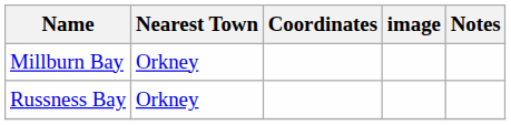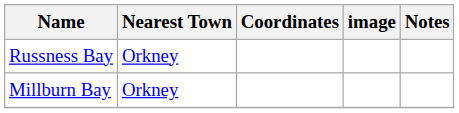 <table class="wikitable sortable" style="table-layout:fixed;background-color:#FEFEFE;font-size:95%;padding:0.30em;line-height:1.35em;">
 <tr>
 <th scope="col">Name</th>
 <th scope="col">Nearest Town</th>
 <th scope="col" data-sort-type="number">Coordinates</th>
 <th scope="col">image</th>
 <th class="unsortable">Notes</th>
 </tr>
 <tr>
-<td><a href='#'>Millburn Bay</a></td>
+<td><a href='#'>Russness Bay</a></td>
 <td><a href='#'>Orkney</a></td>
 <td></td>
 <td></td>
 <td></td>
 </tr>
 <tr>
-<td><a href='#'>Russness Bay</a></td>
+<td><a href='#'>Millburn Bay</a></td>
 <td><a href='#'>Orkney</a></td>
 <td></td>
 <td></td>
 <td></td>
 </tr>
 <tr>
 </tr>
 </table>
